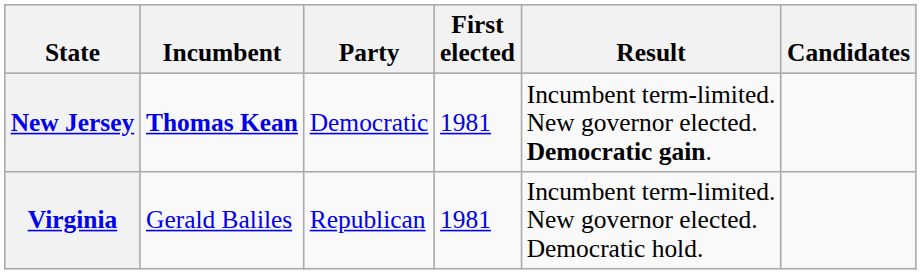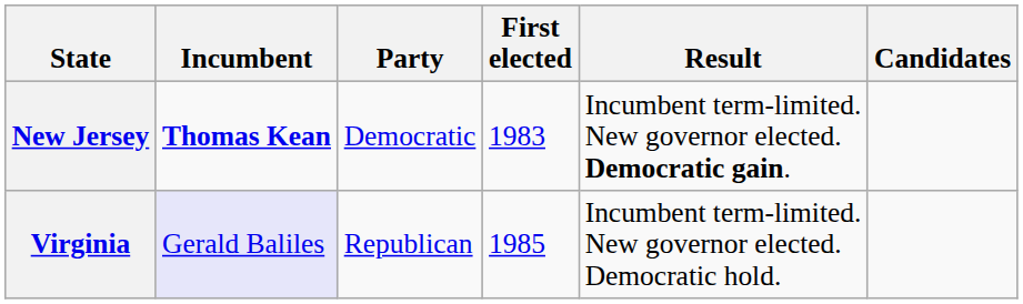 <table class="wikitable sortable">
 <tr valign=bottom>
 <th>State</th>
 <th>Incumbent</th>
 <th>Party</th>
 <th>First<br>elected</th>
 <th>Result</th>
 <th>Candidates</th>
 </tr>
 <tr>
 <th><a href='#'>New Jersey</a></th>
 <td><strong><a href='#'>Thomas Kean</a></strong></td>
 <td><a href='#'>Democratic</a></td>
-<td><a href='#'>1981</a></td>
+<td><a href='#'>1983</a></td>
 <td>Incumbent term-limited.<br>New governor elected.<br><strong>Democratic gain</strong>.</td>
 <td nowrap></td>
 </tr>
 <tr>
 <th><a href='#'>Virginia</a></th>
-<td><a href='#'>Gerald Baliles</a></td>
+<td style="background: lavender;"><a href='#'>Gerald Baliles</a></td>
 <td><a href='#'>Republican</a></td>
-<td><a href='#'>1981</a></td>
+<td><a href='#'>1985</a></td>
 <td>Incumbent term-limited.<br>New governor elected.<br>Democratic hold.</td>
 <td nowrap></td>
 </tr>
 </table>
